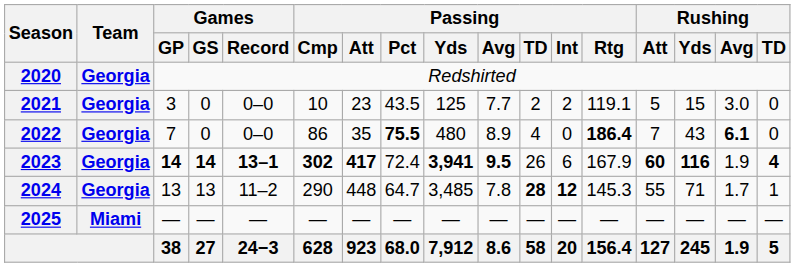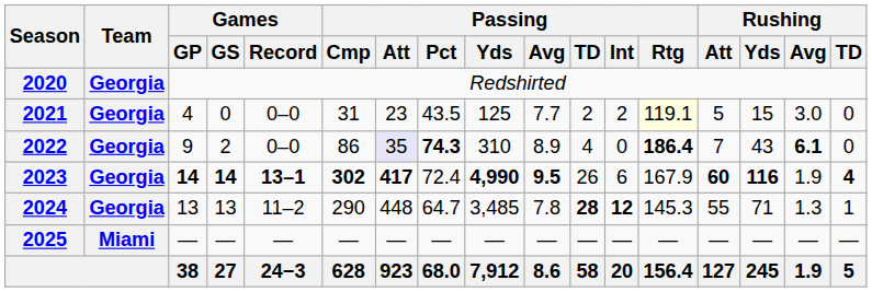 <table class="wikitable" style="text-align:center;">
 <tr College statistics>
 <th rowspan="2">Season</th>
 <th rowspan="2">Team</th>
 <th colspan="3">Games</th>
 <th colspan="8">Passing</th>
 <th colspan="5">Rushing</th>
 </tr>
 <tr>
 <th>GP</th>
 <th>GS</th>
 <th>Record</th>
 <th>Cmp</th>
 <th>Att</th>
 <th>Pct</th>
 <th>Yds</th>
 <th>Avg</th>
 <th>TD</th>
 <th>Int</th>
 <th>Rtg</th>
 <th>Att</th>
 <th>Yds</th>
 <th>Avg</th>
 <th>TD</th>
 </tr>
 <tr>
 <th><a href='#'>2020</a></th>
 <th><a href='#'>Georgia</a></th>
 <td colspan="15"><em>Redshirted </em></td>
 </tr>
 <tr>
 <th><a href='#'>2021</a></th>
 <th><a href='#'>Georgia</a></th>
-<td>3</td>
+<td>4</td>
 <td>0</td>
 <td>0–0</td>
-<td>10</td>
+<td>31</td>
 <td>23</td>
 <td>43.5</td>
 <td>125</td>
 <td>7.7</td>
 <td>2</td>
 <td>2</td>
-<td>119.1</td>
+<td style="background: lightyellow;">119.1</td>
 <td>5</td>
 <td>15</td>
 <td>3.0</td>
 <td>0</td>
 </tr>
 <tr>
 <th><a href='#'>2022</a></th>
 <th><a href='#'>Georgia</a></th>
-<td>7</td>
-<td>0</td>
+<td>9</td>
+<td>2</td>
 <td>0–0</td>
 <td>86</td>
-<td>35</td>
-<td><strong>75.5</strong></td>
-<td>480</td>
+<td style="background: lavender;">35</td>
+<td><strong>74.3</strong></td>
+<td>310</td>
 <td>8.9</td>
 <td>4</td>
 <td>0</td>
 <td><strong>186.4</strong></td>
 <td>7</td>
 <td>43</td>
 <td><strong>6.1</strong></td>
 <td>0</td>
 </tr>
 <tr>
 <th><a href='#'>2023</a></th>
 <th><a href='#'>Georgia</a></th>
 <td><strong>14</strong></td>
 <td><strong>14</strong></td>
 <td><strong>13–1</strong></td>
 <td><strong>302</strong></td>
 <td><strong>417</strong></td>
 <td>72.4</td>
-<td><strong>3,941</strong></td>
+<td><strong>4,990</strong></td>
 <td><strong>9.5</strong></td>
 <td>26</td>
 <td>6</td>
 <td>167.9</td>
 <td><strong>60</strong></td>
 <td><strong>116</strong></td>
 <td>1.9</td>
 <td><strong>4</strong></td>
 </tr>
 <tr>
 <th><a href='#'>2024</a></th>
 <th><a href='#'>Georgia</a></th>
 <td>13</td>
 <td>13</td>
 <td>11–2</td>
 <td>290</td>
 <td>448</td>
 <td>64.7</td>
 <td>3,485</td>
 <td>7.8</td>
 <td><strong>28</strong></td>
 <td><strong>12</strong></td>
 <td>145.3</td>
 <td>55</td>
 <td>71</td>
-<td>1.7</td>
+<td>1.3</td>
 <td>1</td>
 </tr>
 <tr>
 <th><a href='#'>2025</a></th>
 <th><a href='#'>Miami</a></th>
 <td>—</td>
 <td>—</td>
 <td>—</td>
 <td>—</td>
 <td>—</td>
 <td>—</td>
 <td>—</td>
 <td>—</td>
 <td>—</td>
 <td>—</td>
 <td>—</td>
 <td>—</td>
 <td>—</td>
 <td>—</td>
 <td>—</td>
 </tr>
 <tr>
 <th colspan="2"></th>
 <th>38</th>
 <th>27</th>
 <th>24−3</th>
 <th>628</th>
 <th>923</th>
 <th>68.0</th>
 <th>7,912</th>
 <th>8.6</th>
 <th>58</th>
 <th>20</th>
 <th>156.4</th>
 <th>127</th>
 <th>245</th>
 <th>1.9</th>
 <th>5</th>
 </tr>
 </table>
